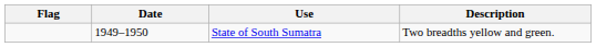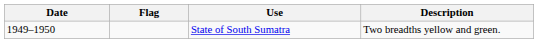 <table class="wikitable">
 <tr style="background:#efefef;">
+<th style="width:150px;">Date</th>
 <th style="width:110px;">Flag</th>
-<th style="width:150px;">Date</th>
 <th style="width:250px;">Use</th>
 <th style="width:250px;">Description</th>
 </tr>
 <tr>
+<td>1949–1950</td>
 <td></td>
-<td>1949–1950</td>
 <td><a href='#'>State of South Sumatra</a></td>
 <td>Two breadths yellow and green.</td>
 </tr>
 </table>
